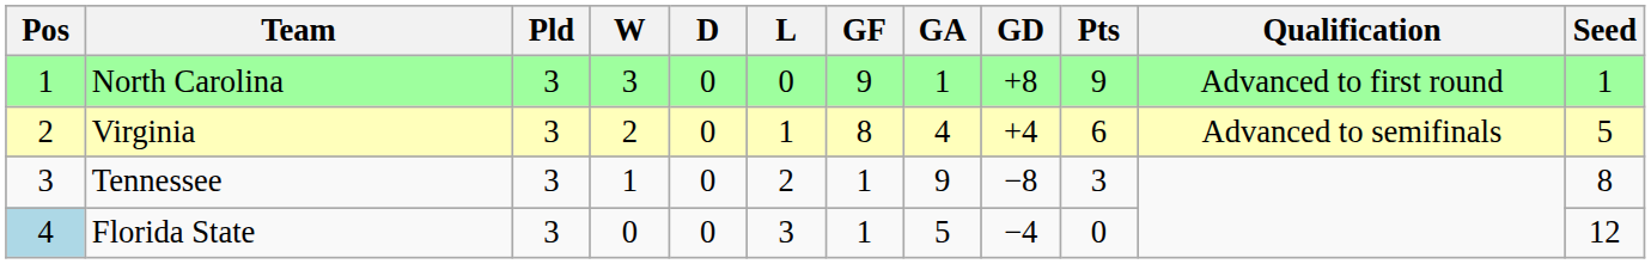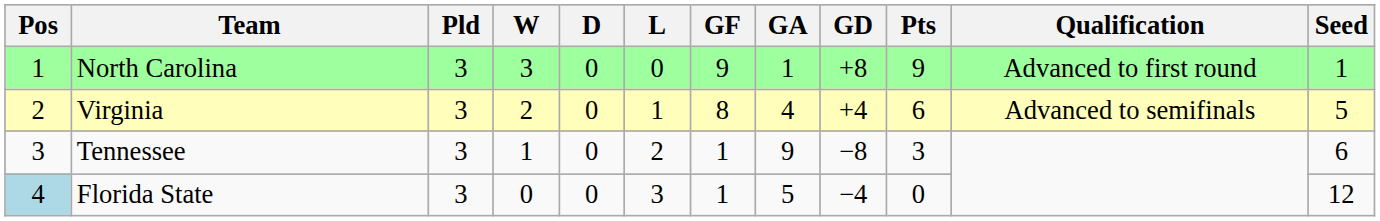 <table class="wikitable" style="text-align:center; margin: 1em auto">
 <tr>
 <th style="width:2em">Pos</th>
 <th style="width:13em">Team</th>
 <th style="width:2em">Pld</th>
 <th style="width:2em">W</th>
 <th style="width:2em">D</th>
 <th style="width:2em">L</th>
 <th style="width:2em">GF</th>
 <th style="width:2em">GA</th>
 <th style="width:2em">GD</th>
 <th style="width:2em">Pts</th>
 <th style="width:13em">Qualification</th>
 <th>Seed</th>
 </tr>
 <tr bgcolor="#9eff9e">
 <td>1</td>
 <td style="text-align:left">North Carolina</td>
 <td>3</td>
 <td>3</td>
 <td>0</td>
 <td>0</td>
 <td>9</td>
 <td>1</td>
 <td>+8</td>
 <td>9</td>
 <td>Advanced to first round</td>
 <td>1</td>
 </tr>
 <tr bgcolor="#ffffbb">
 <td>2</td>
 <td style="text-align:left">Virginia</td>
 <td>3</td>
 <td>2</td>
 <td>0</td>
 <td>1</td>
 <td>8</td>
 <td>4</td>
 <td>+4</td>
 <td>6</td>
 <td>Advanced to semifinals</td>
 <td>5</td>
 </tr>
 <tr>
 <td>3</td>
 <td style="text-align:left">Tennessee</td>
 <td>3</td>
 <td>1</td>
 <td>0</td>
 <td>2</td>
 <td>1</td>
 <td>9</td>
 <td>−8</td>
 <td>3</td>
 <td rowspan="2"></td>
-<td>8</td>
+<td>6</td>
 </tr>
 <tr>
 <td style="background: lightblue;">4</td>
 <td style="text-align:left">Florida State</td>
 <td>3</td>
 <td>0</td>
 <td>0</td>
 <td>3</td>
 <td>1</td>
 <td>5</td>
 <td>−4</td>
 <td>0</td>
 <td>12</td>
 </tr>
 </table>
